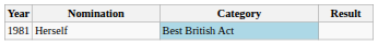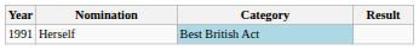 <table class="wikitable">
 <tr>
 <th width="30">Year</th>
 <th width="175">Nomination</th>
 <th width="220">Category</th>
 <th width="70">Result</th>
 </tr>
 <tr>
-<td>1981</td>
+<td>1991</td>
 <td>Herself</td>
 <td style="background: lightblue;">Best British Act</td>
 <td></td>
 </tr>
 </table>
